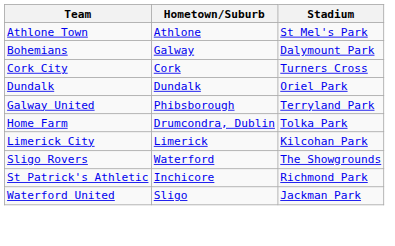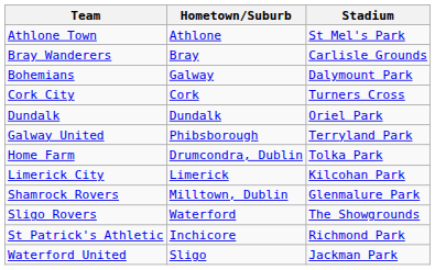 <table class="wikitable sortable">
 <tr>
 <th>Team</th>
 <th>Hometown/Suburb</th>
 <th>Stadium</th>
 </tr>
 <tr>
 <td><a href='#'>Athlone Town</a></td>
 <td><a href='#'>Athlone</a></td>
 <td><a href='#'>St Mel's Park</a></td>
+</tr>
+<tr>
+<td><a href='#'>Bray Wanderers</a></td>
+<td><a href='#'>Bray</a></td>
+<td><a href='#'>Carlisle Grounds</a></td>
 </tr>
 <tr>
 <td><a href='#'>Bohemians</a></td>
 <td><a href='#'>Galway</a></td>
 <td><a href='#'>Dalymount Park</a></td>
 </tr>
 <tr>
 <td><a href='#'>Cork City</a></td>
 <td><a href='#'>Cork</a></td>
 <td><a href='#'>Turners Cross</a></td>
 </tr>
 <tr>
 <td><a href='#'>Dundalk</a></td>
 <td><a href='#'>Dundalk</a></td>
 <td><a href='#'>Oriel Park</a></td>
 </tr>
 <tr>
 <td><a href='#'>Galway United</a></td>
 <td><a href='#'>Phibsborough</a></td>
 <td><a href='#'>Terryland Park</a></td>
 </tr>
 <tr>
 <td><a href='#'>Home Farm</a></td>
 <td><a href='#'>Drumcondra, Dublin</a></td>
 <td><a href='#'>Tolka Park</a></td>
 </tr>
 <tr>
 <td><a href='#'>Limerick City</a></td>
 <td><a href='#'>Limerick</a></td>
 <td><a href='#'>Kilcohan Park</a></td>
 </tr>
 <tr>
+<td><a href='#'>Shamrock Rovers</a></td>
+<td><a href='#'>Milltown, Dublin</a></td>
+<td><a href='#'>Glenmalure Park</a></td>
+</tr>
+<tr>
 <td><a href='#'>Sligo Rovers</a></td>
 <td><a href='#'>Waterford</a></td>
 <td><a href='#'>The Showgrounds</a></td>
 </tr>
 <tr>
 <td><a href='#'>St Patrick's Athletic</a></td>
 <td><a href='#'>Inchicore</a></td>
 <td><a href='#'>Richmond Park</a></td>
 </tr>
 <tr>
 <td><a href='#'>Waterford United</a></td>
 <td><a href='#'>Sligo</a></td>
 <td><a href='#'>Jackman Park</a></td>
 </tr>
 </table>
